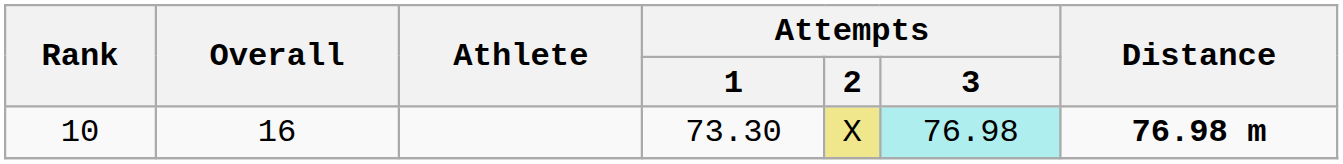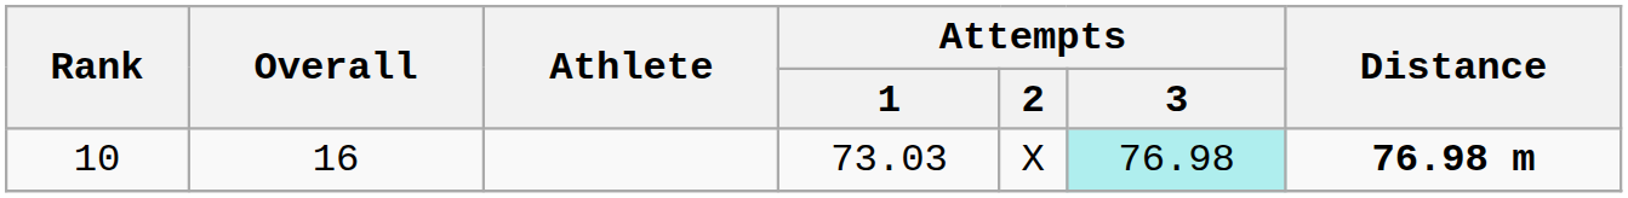 <table class="wikitable" style=" text-align:center; font-size:110%;" width="95%">
 <tr>
 <th rowspan="2">Rank</th>
 <th rowspan="2">Overall</th>
 <th rowspan="2">Athlete</th>
 <th colspan="3">Attempts</th>
 <th rowspan="2">Distance</th>
 </tr>
 <tr>
 <th>1</th>
 <th>2</th>
 <th>3</th>
 </tr>
 <tr>
 <td>10</td>
 <td>16</td>
 <td align=left></td>
-<td>73.30</td>
-<td style="background: khaki;">X</td>
+<td>73.03</td>
+<td>X</td>
 <td style="background: paleturquoise;">76.98</td>
 <td><strong>76.98 m</strong></td>
 </tr>
 <tr>
 </tr>
 </table>
